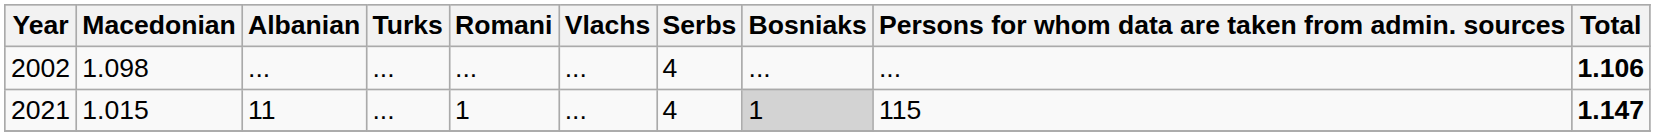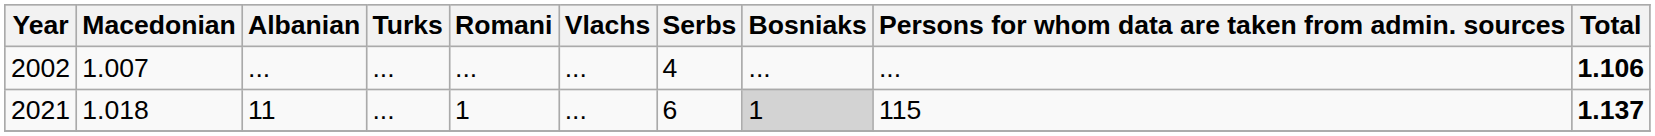 <table class="wikitable">
 <tr>
 <th>Year</th>
 <th>Macedonian</th>
 <th>Albanian</th>
 <th>Turks</th>
 <th>Romani</th>
 <th>Vlachs</th>
 <th>Serbs</th>
 <th>Bosniaks</th>
 <th><abbr>Persons for whom data are taken from admin. sources</abbr></th>
 <th>Total</th>
 </tr>
 <tr>
 <td>2002</td>
-<td>1.098</td>
+<td>1.007</td>
 <td>...</td>
 <td>...</td>
 <td>...</td>
 <td>...</td>
 <td>4</td>
 <td>...</td>
 <td>...</td>
 <td><strong>1.106</strong></td>
 </tr>
 <tr>
 <td>2021</td>
-<td>1.015</td>
+<td>1.018</td>
 <td>11</td>
 <td>...</td>
 <td>1</td>
 <td>...</td>
-<td>4</td>
+<td>6</td>
 <td style="background: lightgrey;">1</td>
 <td>115</td>
-<td><strong>1.147</strong></td>
+<td><strong>1.137</strong></td>
 </tr>
 <tr>
 </tr>
 </table>
